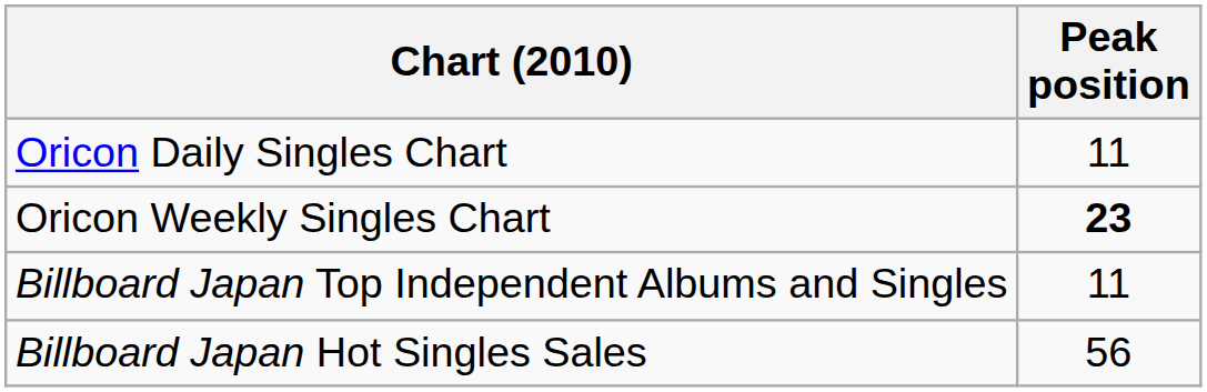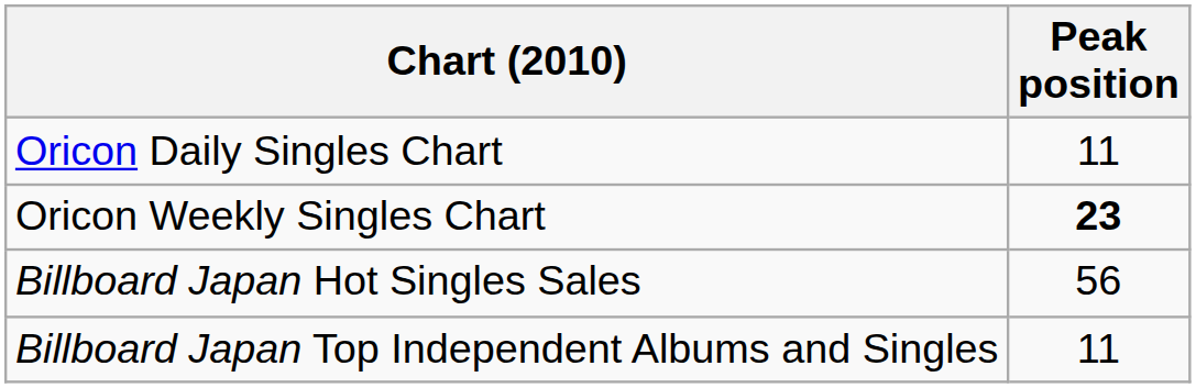 <table class="wikitable sortable" border="1">
 <tr>
 <th>Chart (2010)</th>
 <th>Peak<br>position</th>
 </tr>
 <tr>
 <td><a href='#'>Oricon</a> Daily Singles Chart</td>
 <td style="text-align:center;">11</td>
 </tr>
 <tr>
 <td>Oricon Weekly Singles Chart</td>
 <td style="text-align:center;"><strong>23</strong></td>
 </tr>
 <tr>
+<td><em>Billboard Japan</em> Hot Singles Sales</td>
+<td style="text-align:center;">56</td>
+</tr>
+<tr>
 <td><em>Billboard Japan</em> Top Independent Albums and Singles</td>
 <td style="text-align:center;">11</td>
 </tr>
-<tr>
-<td><em>Billboard Japan</em> Hot Singles Sales</td>
-<td style="text-align:center;">56</td>
-</tr>
 </table>
